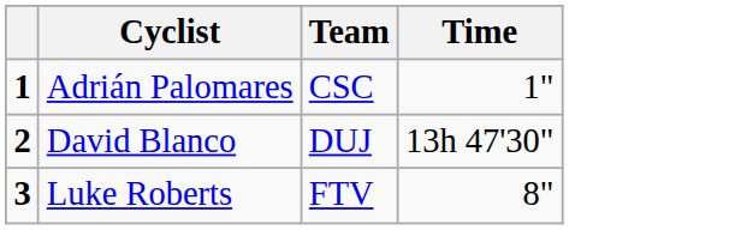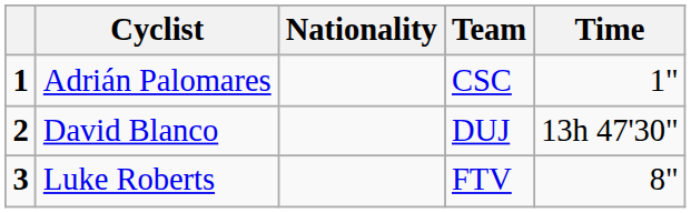 <table class="wikitable">
 <tr>
 <th></th>
 <th>Cyclist</th>
+<th>Nationality</th>
 <th>Team</th>
 <th>Time</th>
 </tr>
 <tr>
 <td><strong>1</strong></td>
 <td><a href='#'>Adrián Palomares</a></td>
+<td></td>
 <td><a href='#'>CSC</a></td>
 <td align="right">1"</td>
 </tr>
 <tr>
 <td><strong>2</strong></td>
 <td><a href='#'>David Blanco</a></td>
+<td></td>
 <td><a href='#'>DUJ</a></td>
 <td align="right">13h 47'30"</td>
 </tr>
 <tr>
 <td><strong>3</strong></td>
 <td><a href='#'>Luke Roberts</a></td>
+<td></td>
 <td><a href='#'>FTV</a></td>
 <td align="right">8"</td>
 </tr>
 </table>
